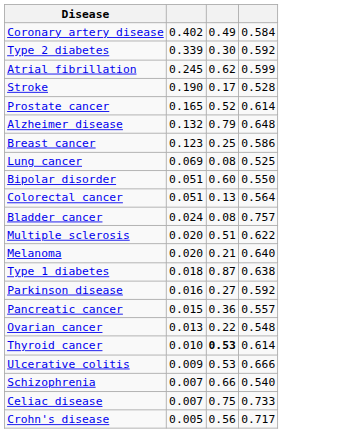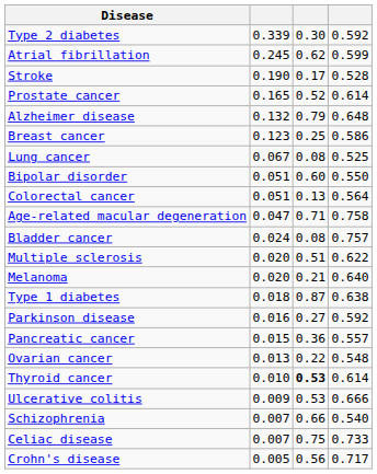 <table class="wikitable sortable">
 <tr>
 <th>Disease</th>
 <th></th>
 <th></th>
 <th></th>
-</tr>
-<tr>
-<td><a href='#'>Coronary artery disease</a></td>
-<td>0.402</td>
-<td>0.49</td>
-<td>0.584</td>
 </tr>
 <tr>
 <td><a href='#'>Type 2 diabetes</a></td>
 <td>0.339</td>
 <td>0.30</td>
 <td>0.592</td>
 </tr>
 <tr>
 <td><a href='#'>Atrial fibrillation</a></td>
 <td>0.245</td>
 <td>0.62</td>
 <td>0.599</td>
 </tr>
 <tr>
 <td><a href='#'>Stroke</a></td>
 <td>0.190</td>
 <td>0.17</td>
 <td>0.528</td>
 </tr>
 <tr>
 <td><a href='#'>Prostate cancer</a></td>
 <td>0.165</td>
 <td>0.52</td>
 <td>0.614</td>
 </tr>
 <tr>
 <td><a href='#'>Alzheimer disease</a></td>
 <td>0.132</td>
 <td>0.79</td>
 <td>0.648</td>
 </tr>
 <tr>
 <td><a href='#'>Breast cancer</a></td>
 <td>0.123</td>
 <td>0.25</td>
 <td>0.586</td>
 </tr>
 <tr>
 <td><a href='#'>Lung cancer</a></td>
-<td>0.069</td>
+<td>0.067</td>
 <td>0.08</td>
 <td>0.525</td>
 </tr>
 <tr>
 <td><a href='#'>Bipolar disorder</a></td>
 <td>0.051</td>
 <td>0.60</td>
 <td>0.550</td>
 </tr>
 <tr>
 <td><a href='#'>Colorectal cancer</a></td>
 <td>0.051</td>
 <td>0.13</td>
 <td>0.564</td>
+</tr>
+<tr>
+<td><a href='#'>Age-related macular degeneration</a></td>
+<td>0.047</td>
+<td>0.71</td>
+<td>0.758</td>
 </tr>
 <tr>
 <td><a href='#'>Bladder cancer</a></td>
 <td>0.024</td>
 <td>0.08</td>
 <td>0.757</td>
 </tr>
 <tr>
 <td><a href='#'>Multiple sclerosis</a></td>
 <td>0.020</td>
 <td>0.51</td>
 <td>0.622</td>
 </tr>
 <tr>
 <td><a href='#'>Melanoma</a></td>
 <td>0.020</td>
 <td>0.21</td>
 <td>0.640</td>
 </tr>
 <tr>
 <td><a href='#'>Type 1 diabetes</a></td>
 <td>0.018</td>
 <td>0.87</td>
 <td>0.638</td>
 </tr>
 <tr>
 <td><a href='#'>Parkinson disease</a></td>
 <td>0.016</td>
 <td>0.27</td>
 <td>0.592</td>
 </tr>
 <tr>
 <td><a href='#'>Pancreatic cancer</a></td>
 <td>0.015</td>
 <td>0.36</td>
 <td>0.557</td>
 </tr>
 <tr>
 <td><a href='#'>Ovarian cancer</a></td>
 <td>0.013</td>
 <td>0.22</td>
 <td>0.548</td>
 </tr>
 <tr>
 <td><a href='#'>Thyroid cancer</a></td>
 <td>0.010</td>
 <td><strong>0.53</strong></td>
 <td>0.614</td>
 </tr>
 <tr>
 <td><a href='#'>Ulcerative colitis</a></td>
 <td>0.009</td>
 <td>0.53</td>
 <td>0.666</td>
 </tr>
 <tr>
 <td><a href='#'>Schizophrenia</a></td>
 <td>0.007</td>
 <td>0.66</td>
 <td>0.540</td>
 </tr>
 <tr>
 <td><a href='#'>Celiac disease</a></td>
 <td>0.007</td>
 <td>0.75</td>
 <td>0.733</td>
 </tr>
 <tr>
 <td><a href='#'>Crohn's disease</a></td>
 <td>0.005</td>
 <td>0.56</td>
 <td>0.717</td>
 </tr>
 </table>
